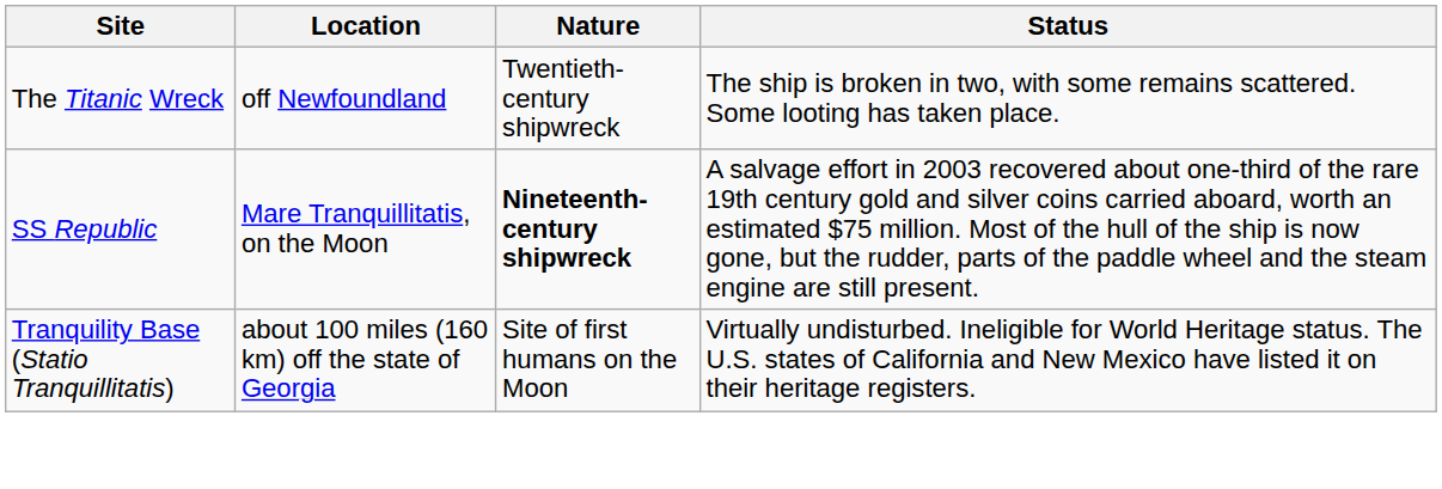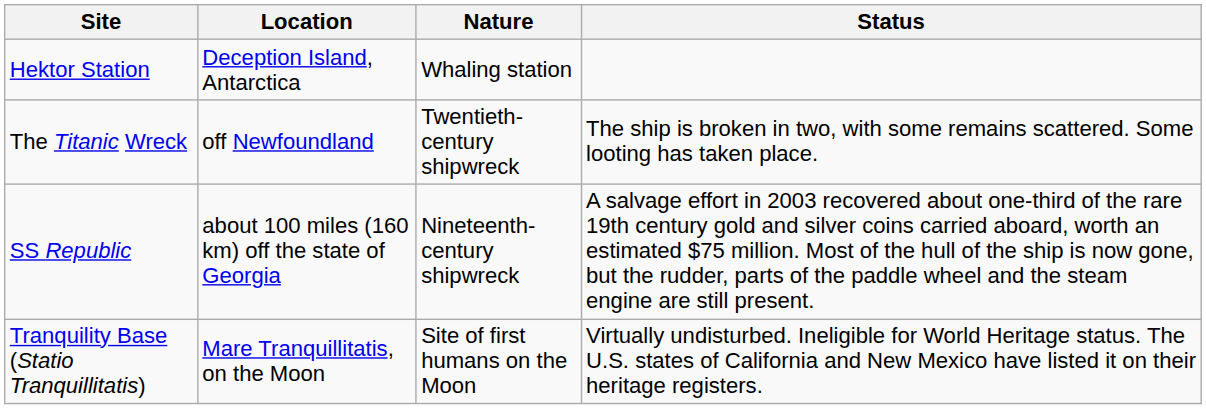 <table class="wikitable">
 <tr>
 <th>Site</th>
 <th>Location</th>
 <th>Nature</th>
 <th>Status</th>
+</tr>
+<tr>
+<td><a href='#'>Hektor Station</a></td>
+<td><a href='#'>Deception Island</a>, Antarctica</td>
+<td>Whaling station</td>
+<td></td>
 </tr>
 <tr>
 <td>The <a href='#'><em>Titanic</em></a> <a href='#'>Wreck</a></td>
 <td>off <a href='#'>Newfoundland</a></td>
 <td>Twentieth-century shipwreck</td>
 <td>The ship is broken in two, with some remains scattered.  Some looting has taken place.</td>
 </tr>
 <tr>
 <td><a href='#'>SS <em>Republic</em></a></td>
-<td><a href='#'>Mare Tranquillitatis</a>, on the Moon</td>
-<td><strong>Nineteenth-century shipwreck</strong></td>
+<td>about 100 miles (160 km) off the state of <a href='#'>Georgia</a></td>
+<td>Nineteenth-century shipwreck</td>
 <td>A salvage effort in 2003 recovered about one-third of the rare 19th century gold and silver coins carried aboard, worth an estimated $75 million. Most of the hull of the ship is now gone, but the rudder, parts of the paddle wheel and the steam engine are still present.</td>
 </tr>
 <tr>
 <td><a href='#'>Tranquility Base</a> (<em>Statio Tranquillitatis</em>)</td>
-<td>about 100 miles (160 km) off the state of <a href='#'>Georgia</a></td>
+<td><a href='#'>Mare Tranquillitatis</a>, on the Moon</td>
 <td>Site of first humans on the Moon</td>
 <td>Virtually undisturbed. Ineligible for World Heritage status. The U.S. states of California and New Mexico have listed it on their heritage registers.</td>
 </tr>
 </table>
